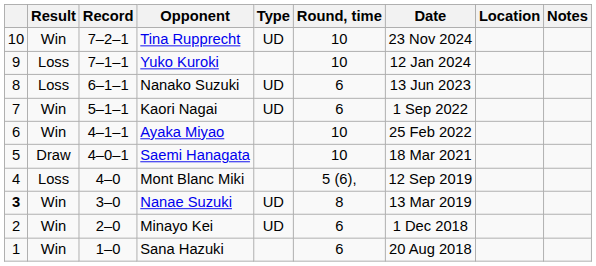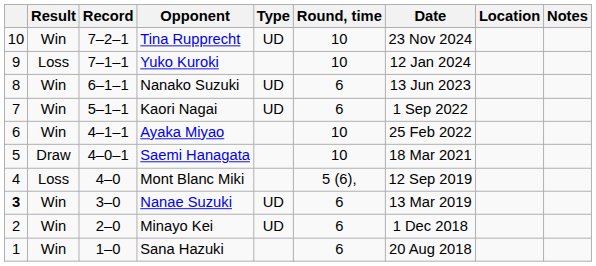 <table class="wikitable" style="text-align:center">
 <tr>
 <th></th>
 <th>Result</th>
 <th>Record</th>
 <th>Opponent</th>
 <th>Type</th>
 <th>Round, time</th>
 <th>Date</th>
 <th>Location</th>
 <th>Notes</th>
 </tr>
 <tr>
 <td>10</td>
 <td>Win</td>
 <td>7–2–1</td>
 <td align=left><a href='#'>Tina Rupprecht</a></td>
 <td>UD</td>
 <td>10</td>
 <td>23 Nov 2024</td>
 <td align=left></td>
 <td align=left></td>
 </tr>
 <tr>
 <td>9</td>
 <td>Loss</td>
 <td>7–1–1</td>
 <td align=left><a href='#'>Yuko Kuroki</a></td>
 <td></td>
 <td>10</td>
 <td>12 Jan 2024</td>
 <td align=left></td>
 <td align=left></td>
 </tr>
 <tr>
 <td>8</td>
-<td>Loss</td>
+<td>Win</td>
 <td>6–1–1</td>
 <td align=left>Nanako Suzuki</td>
 <td>UD</td>
 <td>6</td>
 <td>13 Jun 2023</td>
 <td align=left></td>
 <td></td>
 </tr>
 <tr>
 <td>7</td>
 <td>Win</td>
 <td>5–1–1</td>
 <td align=left>Kaori Nagai</td>
 <td>UD</td>
 <td>6</td>
 <td>1 Sep 2022</td>
 <td align=left></td>
 <td align=left></td>
 </tr>
 <tr>
 <td>6</td>
 <td>Win</td>
 <td>4–1–1</td>
 <td align=left><a href='#'>Ayaka Miyao</a></td>
 <td></td>
 <td>10</td>
 <td>25 Feb 2022</td>
 <td align=left></td>
 <td align=left></td>
 </tr>
 <tr>
 <td>5</td>
 <td>Draw</td>
 <td>4–0–1</td>
 <td align=left><a href='#'>Saemi Hanagata</a></td>
 <td></td>
 <td>10</td>
 <td>18 Mar 2021</td>
 <td align=left></td>
 <td align=left></td>
 </tr>
 <tr>
 <td>4</td>
 <td>Loss</td>
 <td>4–0</td>
 <td align=left>Mont Blanc Miki</td>
 <td></td>
 <td>5 (6), </td>
 <td>12 Sep 2019</td>
 <td align=left></td>
 <td align=left></td>
 </tr>
 <tr>
 <td><strong>3</strong></td>
 <td>Win</td>
 <td>3–0</td>
 <td align=left><a href='#'>Nanae Suzuki</a></td>
 <td>UD</td>
-<td>8</td>
+<td>6</td>
 <td>13 Mar 2019</td>
 <td align=left></td>
 <td align=left></td>
 </tr>
 <tr>
 <td>2</td>
 <td>Win</td>
 <td>2–0</td>
 <td align=left>Minayo Kei</td>
 <td>UD</td>
 <td>6</td>
 <td>1 Dec 2018</td>
 <td align=left></td>
 <td align=left></td>
 </tr>
 <tr>
 <td>1</td>
 <td>Win</td>
 <td>1–0</td>
 <td align=left>Sana Hazuki</td>
 <td></td>
 <td>6</td>
 <td>20 Aug 2018</td>
 <td align=left></td>
 <td></td>
 </tr>
 </table>
